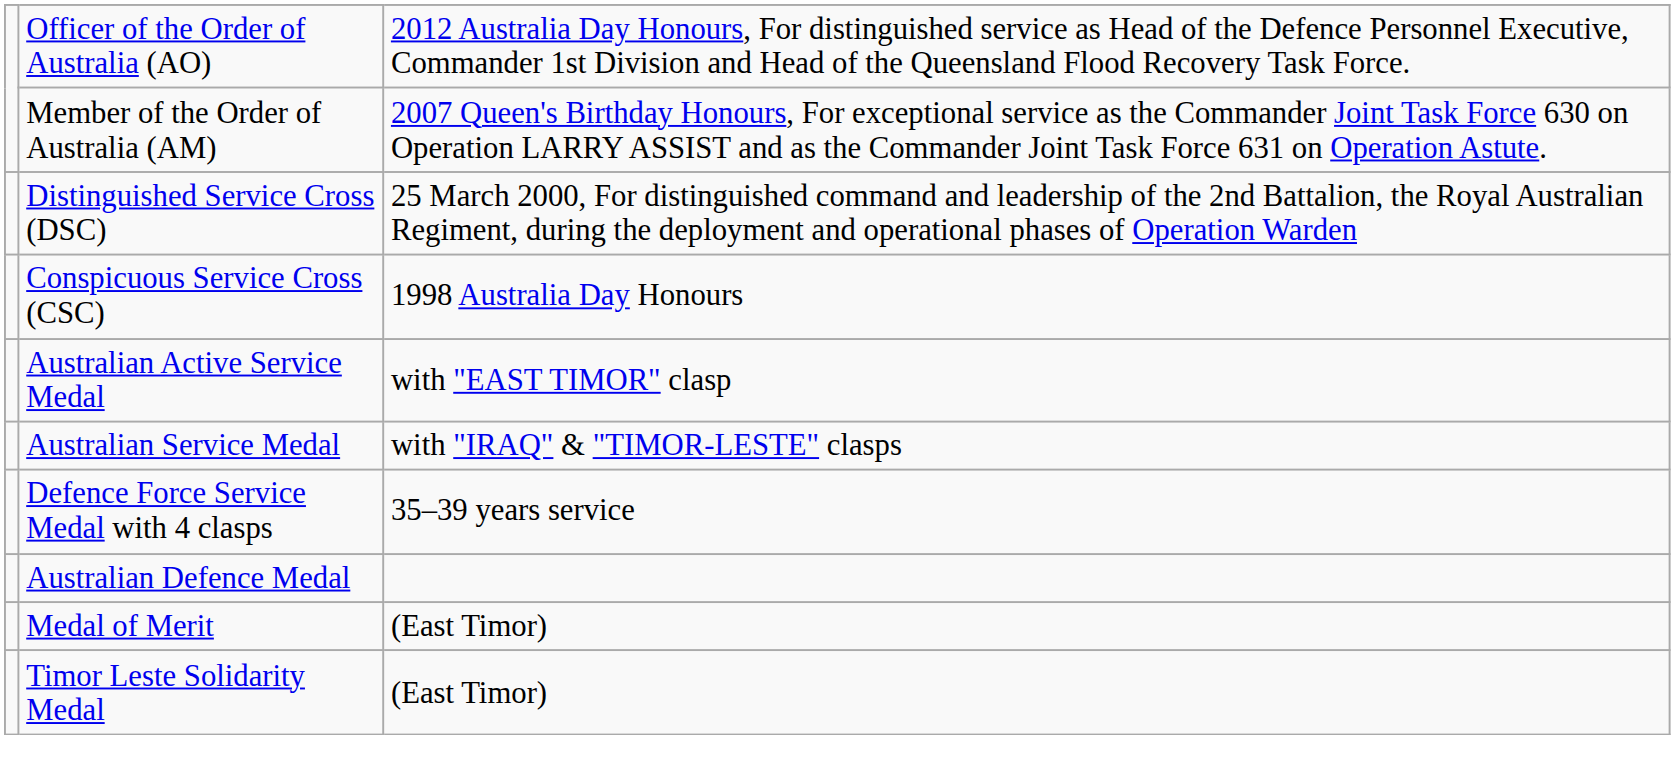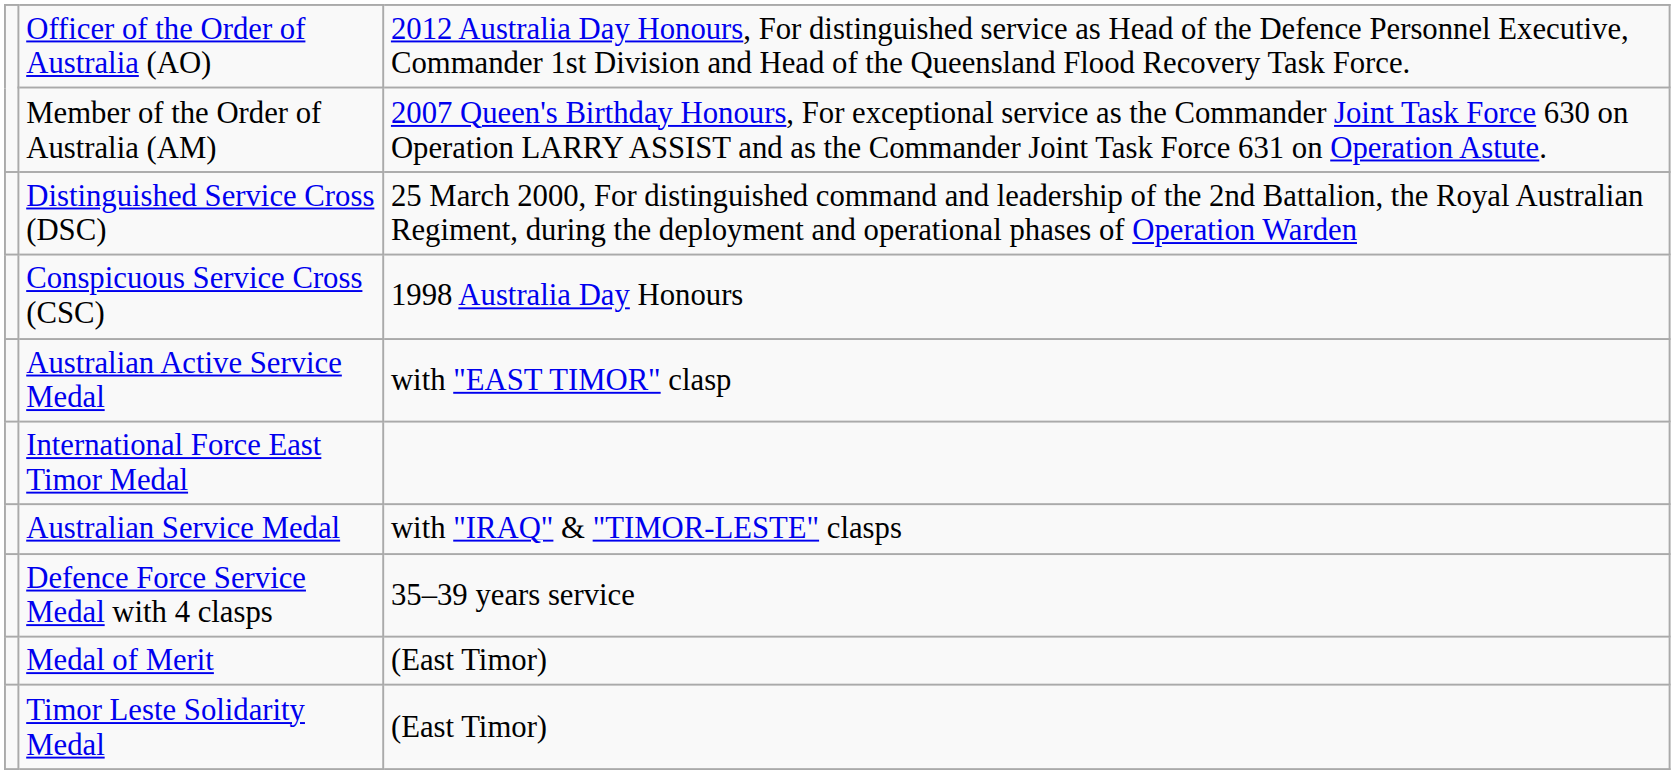 <table class="wikitable">
 <tr>
 <td rowspan=2></td>
 <td><a href='#'>Officer of the Order of Australia</a> (AO)</td>
 <td><a href='#'>2012 Australia Day Honours</a>, For distinguished service as Head of the Defence Personnel Executive, Commander 1st Division and Head of the Queensland Flood Recovery Task Force.</td>
 </tr>
 <tr>
 <td>Member of the Order of Australia (AM)</td>
 <td><a href='#'>2007 Queen's Birthday Honours</a>, For exceptional service as the Commander <a href='#'>Joint Task Force</a> 630 on Operation LARRY ASSIST and as the Commander Joint Task Force 631 on <a href='#'>Operation Astute</a>.</td>
 </tr>
 <tr>
 <td></td>
 <td><a href='#'>Distinguished Service Cross</a> (DSC)</td>
 <td>25 March 2000, For distinguished command and leadership of the 2nd Battalion, the Royal Australian Regiment, during the deployment and operational phases of <a href='#'>Operation Warden</a></td>
 </tr>
 <tr>
 <td></td>
 <td><a href='#'>Conspicuous Service Cross</a> (CSC)</td>
 <td>1998 <a href='#'>Australia Day</a> Honours</td>
 </tr>
 <tr>
 <td></td>
 <td><a href='#'>Australian Active Service Medal</a></td>
 <td>with <a href='#'>"EAST TIMOR"</a> clasp</td>
 </tr>
 <tr>
 <td></td>
+<td><a href='#'>International Force East Timor Medal</a></td>
+<td></td>
+</tr>
+<tr>
+<td></td>
 <td><a href='#'>Australian Service Medal</a></td>
 <td>with <a href='#'>"IRAQ"</a> & <a href='#'>"TIMOR-LESTE"</a> clasps</td>
 </tr>
 <tr>
 <td></td>
 <td><a href='#'>Defence Force Service Medal</a> with 4 clasps</td>
 <td>35–39 years service</td>
-</tr>
-<tr>
-<td></td>
-<td><a href='#'>Australian Defence Medal</a></td>
-<td></td>
 </tr>
 <tr>
 <td></td>
 <td><a href='#'>Medal of Merit</a></td>
 <td>(East Timor)</td>
 </tr>
 <tr>
 <td></td>
 <td><a href='#'>Timor Leste Solidarity Medal</a></td>
 <td>(East Timor)</td>
 </tr>
 </table>
